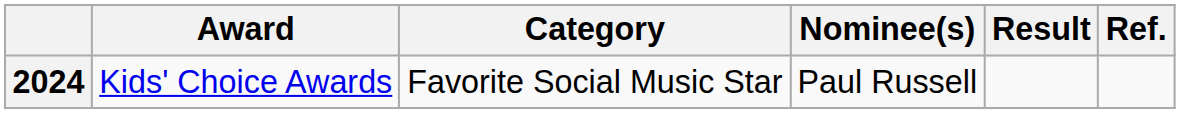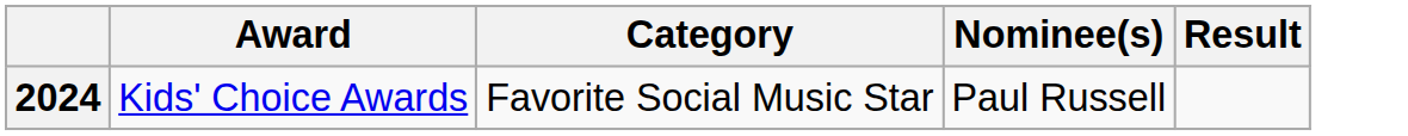 <table class="wikitable plainrowheaders">
 <tr>
 <th></th>
 <th scope="col">Award</th>
 <th scope="col">Category</th>
 <th scope="col">Nominee(s)</th>
 <th scope="col">Result</th>
-<th scope="col">Ref.</th>
 </tr>
 <tr>
 <th scope="row">2024</th>
 <td><a href='#'>Kids' Choice Awards</a></td>
 <td>Favorite Social Music Star</td>
 <td>Paul Russell</td>
 <td></td>
-<td align="center"></td>
 </tr>
 </table>
